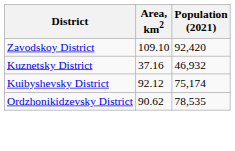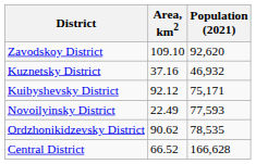 <table class="wikitable sortable">
 <tr>
 <th>District</th>
 <th>Area,<br>km<sup>2</sup></th>
 <th>Population<br>(2021)</th>
 </tr>
 <tr>
 <td><a href='#'>Zavodskoy District</a></td>
 <td>109.10</td>
-<td>92,420</td>
+<td>92,620</td>
 </tr>
 <tr>
 <td><a href='#'>Kuznetsky District</a></td>
 <td>37.16</td>
 <td>46,932</td>
 </tr>
 <tr>
 <td><a href='#'>Kuibyshevsky District</a></td>
 <td>92.12</td>
-<td>75,174</td>
+<td>75,171</td>
+</tr>
+<tr>
+<td><a href='#'>Novoilyinsky District</a></td>
+<td>22.49</td>
+<td>77,593</td>
 </tr>
 <tr>
 <td><a href='#'>Ordzhonikidzevsky District</a></td>
 <td>90.62</td>
 <td>78,535</td>
 </tr>
+<tr>
+<td><a href='#'>Central District</a></td>
+<td>66.52</td>
+<td>166,628</td>
+</tr>
 </table>
